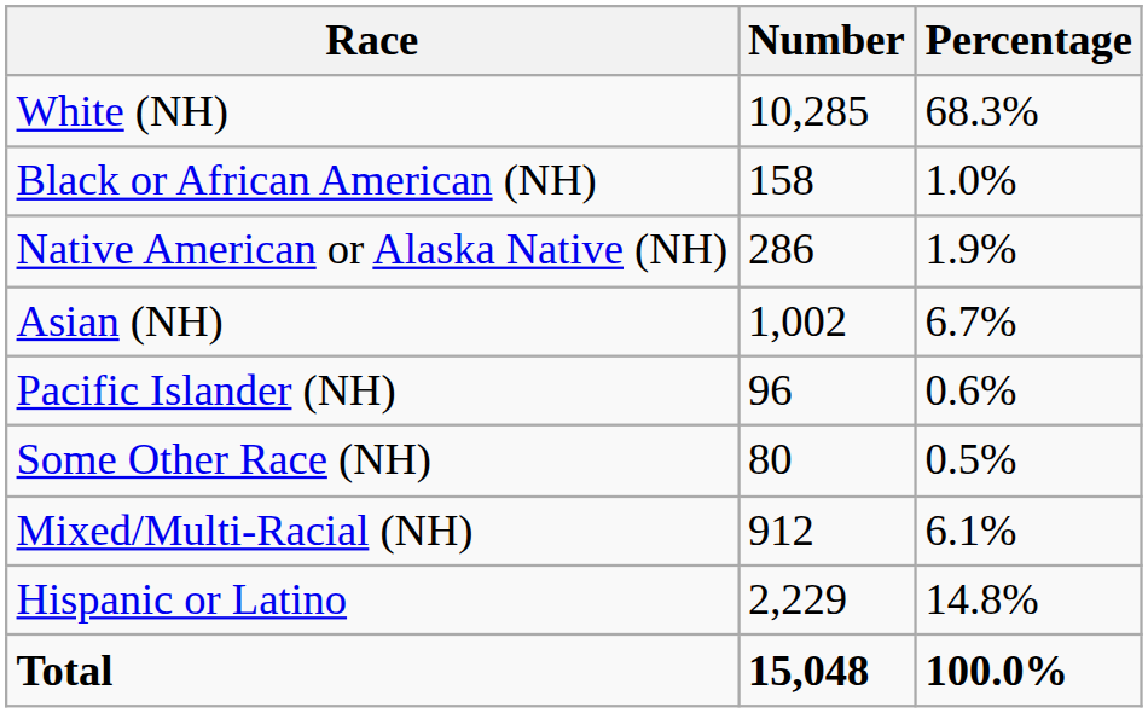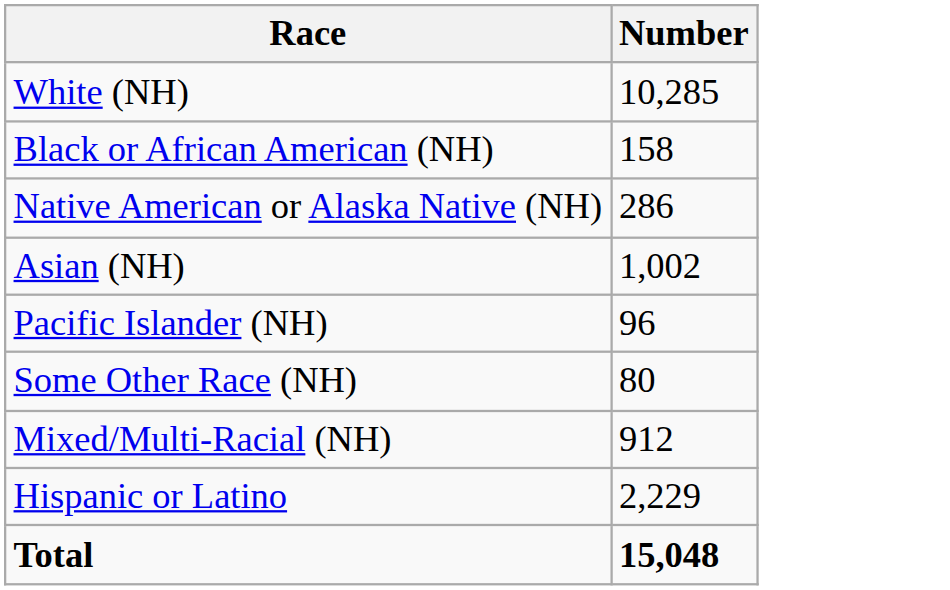 <table class="wikitable">
 <tr>
 <th>Race</th>
 <th>Number</th>
-<th>Percentage</th>
 </tr>
 <tr>
 <td><a href='#'>White</a> (NH)</td>
 <td>10,285</td>
-<td>68.3%</td>
 </tr>
 <tr>
 <td><a href='#'>Black or African American</a> (NH)</td>
 <td>158</td>
-<td>1.0%</td>
 </tr>
 <tr>
 <td><a href='#'>Native American</a> or <a href='#'>Alaska Native</a> (NH)</td>
 <td>286</td>
-<td>1.9%</td>
 </tr>
 <tr>
 <td><a href='#'>Asian</a> (NH)</td>
 <td>1,002</td>
-<td>6.7%</td>
 </tr>
 <tr>
 <td><a href='#'>Pacific Islander</a> (NH)</td>
 <td>96</td>
-<td>0.6%</td>
 </tr>
 <tr>
 <td><a href='#'>Some Other Race</a> (NH)</td>
 <td>80</td>
-<td>0.5%</td>
 </tr>
 <tr>
 <td><a href='#'>Mixed/Multi-Racial</a> (NH)</td>
 <td>912</td>
-<td>6.1%</td>
 </tr>
 <tr>
 <td><a href='#'>Hispanic or Latino</a></td>
 <td>2,229</td>
-<td>14.8%</td>
 </tr>
 <tr>
 <td><strong>Total</strong></td>
 <td><strong>15,048</strong></td>
-<td><strong>100.0%</strong></td>
 </tr>
 </table>
